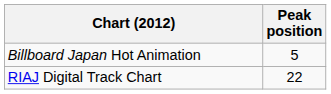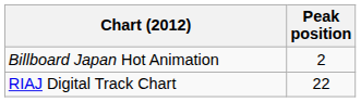 <table class="wikitable sortable" border="1">
 <tr>
 <th width="280">Chart (2012)</th>
 <th>Peak<br>position</th>
 </tr>
 <tr>
 <td><em>Billboard Japan</em> Hot Animation</td>
-<td style="text-align:center;">5</td>
+<td style="text-align:center;">2</td>
 </tr>
 <tr>
 <td><a href='#'>RIAJ</a> Digital Track Chart</td>
 <td style="text-align:center;">22</td>
 </tr>
 </table>
